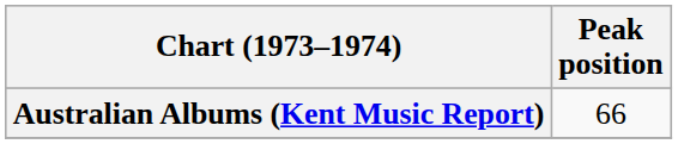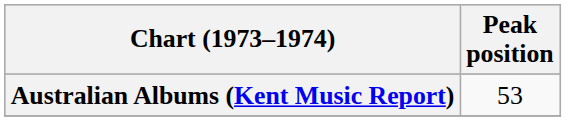 <table class="wikitable plainrowheaders sortable" style="text-align:center;">
 <tr>
 <th>Chart (1973–1974)</th>
 <th>Peak<br>position</th>
 </tr>
 <tr>
 <th scope="row">Australian Albums (<a href='#'>Kent Music Report</a>)</th>
-<td align="center">66</td>
+<td align="center">53</td>
 </tr>
 <tr>
 </tr>
 <tr>
 </tr>
 <tr>
 </tr>
 <tr>
 </tr>
 </table>
